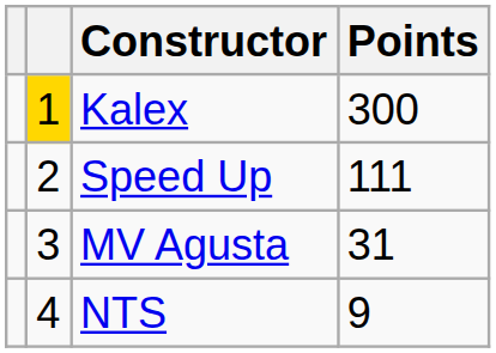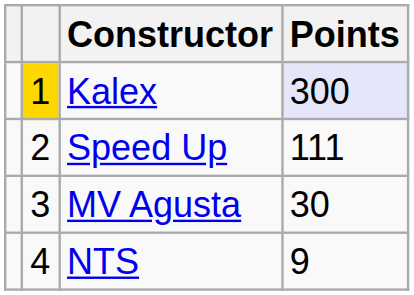 <table class="wikitable" style="font-size: 95%;">
 <tr>
 <th></th>
 <th></th>
 <th>Constructor</th>
 <th>Points</th>
 </tr>
 <tr>
 <td></td>
 <td align=center style="background: gold;">1</td>
 <td> <a href='#'>Kalex</a></td>
-<td align=left>300</td>
+<td align=left style="background: lavender;">300</td>
 </tr>
 <tr>
 <td></td>
 <td align=center>2</td>
 <td> <a href='#'>Speed Up</a></td>
 <td align=left>111</td>
 </tr>
 <tr>
 <td></td>
 <td align=center>3</td>
 <td> <a href='#'>MV Agusta</a></td>
-<td align=left>31</td>
+<td align=left>30</td>
 </tr>
 <tr>
 <td></td>
 <td align=center>4</td>
 <td> <a href='#'>NTS</a></td>
 <td align=left>9</td>
 </tr>
 </table>
